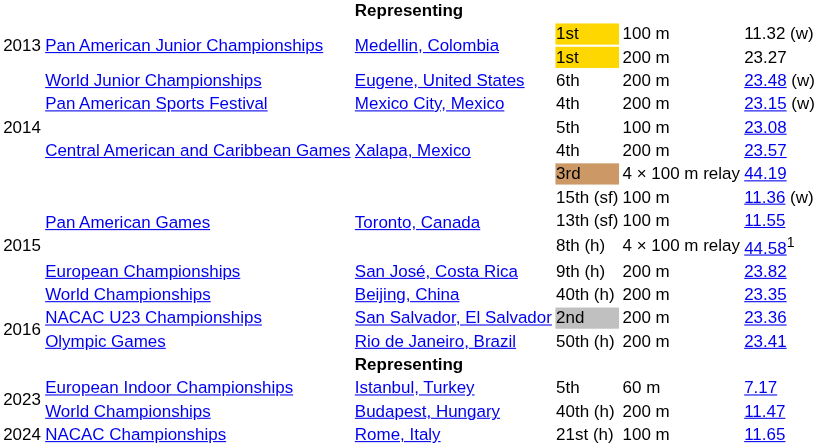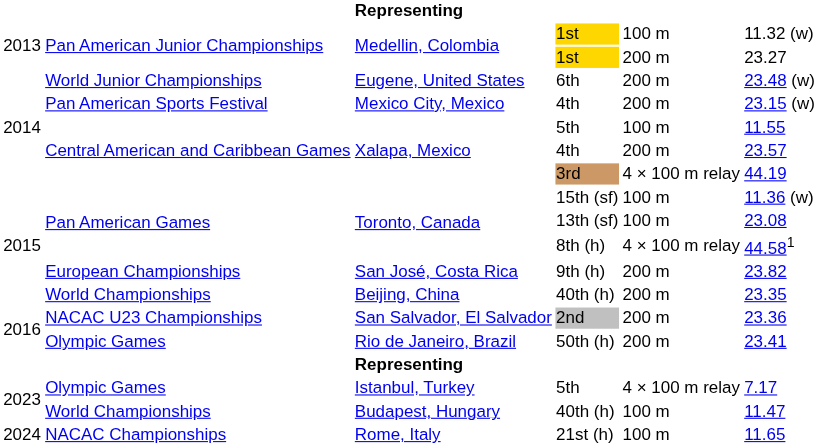 <table>
 <tr>
 <th colspan="6">Representing </th>
 </tr>
 <tr>
 <td rowspan=2>2013</td>
 <td rowspan=2><a href='#'>Pan American Junior Championships</a></td>
 <td rowspan=2><a href='#'>Medellin, Colombia</a></td>
 <td bgcolor=gold>1st</td>
 <td>100 m</td>
 <td>11.32 (w)</td>
 </tr>
 <tr>
 <td bgcolor=gold>1st</td>
 <td>200 m</td>
 <td>23.27</td>
 </tr>
 <tr>
 <td rowspan=5>2014</td>
 <td><a href='#'>World Junior Championships</a></td>
 <td><a href='#'>Eugene, United States</a></td>
 <td>6th</td>
 <td>200 m</td>
 <td><a href='#'>23.48</a> (w)</td>
 </tr>
 <tr>
 <td><a href='#'>Pan American Sports Festival</a></td>
 <td><a href='#'>Mexico City, Mexico</a></td>
 <td>4th</td>
 <td>200 m</td>
 <td><a href='#'>23.15</a> (w)</td>
 </tr>
 <tr>
 <td rowspan=3><a href='#'>Central American and Caribbean Games</a></td>
 <td rowspan=3><a href='#'>Xalapa, Mexico</a></td>
 <td>5th</td>
 <td>100 m</td>
-<td><a href='#'>23.08</a></td>
+<td><a href='#'>11.55</a></td>
 </tr>
 <tr>
 <td>4th</td>
 <td>200 m</td>
 <td><a href='#'>23.57</a></td>
 </tr>
 <tr>
 <td bgcolor=cc9966>3rd</td>
 <td>4 × 100 m relay</td>
 <td><a href='#'>44.19</a></td>
 </tr>
 <tr>
 <td rowspan=5>2015</td>
 <td rowspan=3><a href='#'>Pan American Games</a></td>
 <td rowspan=3><a href='#'>Toronto, Canada</a></td>
 <td>15th (sf)</td>
 <td>100 m</td>
 <td><a href='#'>11.36</a> (w)</td>
 </tr>
 <tr>
 <td>13th (sf)</td>
 <td>100 m</td>
-<td><a href='#'>11.55</a></td>
+<td><a href='#'>23.08</a></td>
 </tr>
 <tr>
 <td>8th (h)</td>
 <td>4 × 100 m relay</td>
 <td><a href='#'>44.58</a><sup>1</sup></td>
 </tr>
 <tr>
 <td><a href='#'>European Championships</a></td>
 <td><a href='#'>San José, Costa Rica</a></td>
 <td>9th (h)</td>
 <td>200 m</td>
 <td><a href='#'>23.82</a></td>
 </tr>
 <tr>
 <td><a href='#'>World Championships</a></td>
 <td><a href='#'>Beijing, China</a></td>
 <td>40th (h)</td>
 <td>200 m</td>
 <td><a href='#'>23.35</a></td>
 </tr>
 <tr>
 <td rowspan=2>2016</td>
 <td><a href='#'>NACAC U23 Championships</a></td>
 <td><a href='#'>San Salvador, El Salvador</a></td>
 <td bgcolor=silver>2nd</td>
 <td>200 m</td>
 <td><a href='#'>23.36</a></td>
 </tr>
 <tr>
 <td><a href='#'>Olympic Games</a></td>
 <td><a href='#'>Rio de Janeiro, Brazil</a></td>
 <td>50th (h)</td>
 <td>200 m</td>
 <td><a href='#'>23.41</a></td>
 </tr>
 <tr>
 <th colspan="6">Representing </th>
 </tr>
 <tr>
 <td rowspan=2>2023</td>
-<td><a href='#'>European Indoor Championships</a></td>
+<td><a href='#'>Olympic Games</a></td>
 <td><a href='#'>Istanbul, Turkey</a></td>
 <td>5th</td>
-<td>60 m</td>
+<td>4 × 100 m relay</td>
 <td><a href='#'>7.17</a></td>
 </tr>
 <tr>
 <td><a href='#'>World Championships</a></td>
 <td><a href='#'>Budapest, Hungary</a></td>
 <td>40th (h)</td>
-<td>200 m</td>
+<td>100 m</td>
 <td><a href='#'>11.47</a></td>
 </tr>
 <tr>
 <td>2024</td>
 <td><a href='#'>NACAC Championships</a></td>
 <td><a href='#'>Rome, Italy</a></td>
 <td>21st (h)</td>
 <td>100 m</td>
 <td><a href='#'>11.65</a></td>
 </tr>
 </table>
